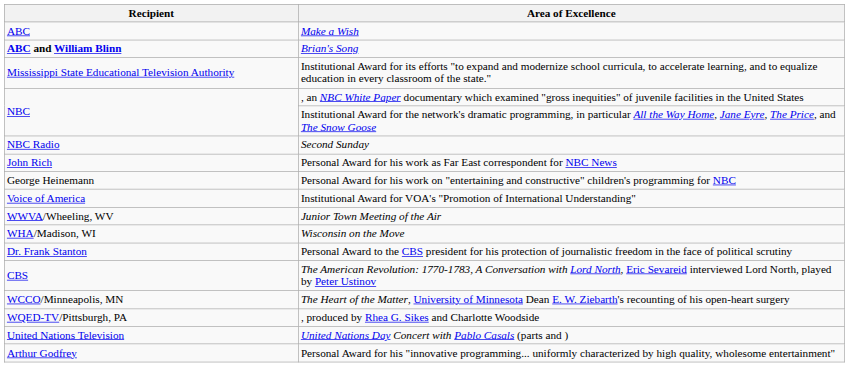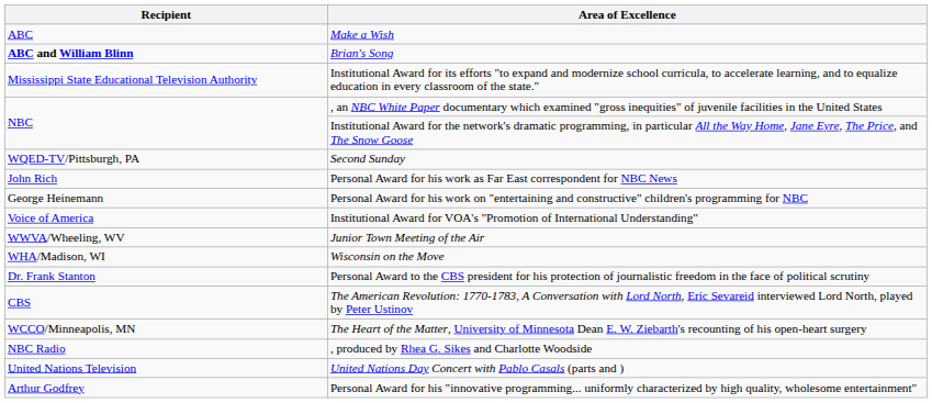 <table class="wikitable" style="width:95%">
 <tr bgcolor="#CCCCCC">
 <th width=35%>Recipient</th>
 <th width=65%>Area of Excellence</th>
 </tr>
 <tr>
 <td><a href='#'>ABC</a></td>
 <td><em><a href='#'>Make a Wish</a></em></td>
 </tr>
 <tr>
 <td><strong><a href='#'>ABC</a> and <a href='#'>William Blinn</a></strong></td>
 <td><em><a href='#'>Brian's Song</a></em></td>
 </tr>
 <tr>
 <td><a href='#'>Mississippi State Educational Television Authority</a></td>
 <td>Institutional Award for its efforts "to expand and modernize school curricula, to accelerate learning, and to equalize education in every classroom of the state."</td>
 </tr>
 <tr>
 <td rowspan="2"><a href='#'>NBC</a></td>
 <td><em></em>, an <em><a href='#'>NBC White Paper</a></em> documentary which examined "gross inequities" of juvenile facilities in the United States</td>
 </tr>
 <tr>
 <td>Institutional Award for the network's dramatic programming, in particular <em><a href='#'>All the Way Home</a></em>, <em><a href='#'>Jane Eyre</a></em>, <em><a href='#'>The Price</a></em>, and <em><a href='#'>The Snow Goose</a></em></td>
 </tr>
 <tr>
-<td><a href='#'>NBC Radio</a></td>
+<td><a href='#'>WQED-TV</a>/Pittsburgh, PA</td>
 <td><em>Second Sunday</em></td>
 </tr>
 <tr>
 <td><a href='#'>John Rich</a></td>
 <td>Personal Award for his work as Far East correspondent for <a href='#'>NBC News</a></td>
 </tr>
 <tr>
 <td>George Heinemann</td>
 <td>Personal Award for his work on "entertaining and constructive" children's programming for <a href='#'>NBC</a></td>
 </tr>
 <tr>
 <td><a href='#'>Voice of America</a></td>
 <td>Institutional Award for VOA's "Promotion of International Understanding"</td>
 </tr>
 <tr>
 <td><a href='#'>WWVA</a>/Wheeling, WV</td>
 <td><em>Junior Town Meeting of the Air</em></td>
 </tr>
 <tr>
 <td><a href='#'>WHA</a>/Madison, WI</td>
 <td><em>Wisconsin on the Move</em></td>
 </tr>
 <tr>
 <td><a href='#'>Dr. Frank Stanton</a></td>
 <td>Personal Award to the <a href='#'>CBS</a> president for his protection of journalistic freedom in the face of political scrutiny</td>
 </tr>
 <tr>
 <td><a href='#'>CBS</a></td>
 <td><em>The American Revolution: 1770-1783, A Conversation with <a href='#'>Lord North</a></em>, <a href='#'>Eric Sevareid</a> interviewed Lord North, played by <a href='#'>Peter Ustinov</a></td>
 </tr>
 <tr>
 <td><a href='#'>WCCO</a>/Minneapolis, MN</td>
 <td><em>The Heart of the Matter</em>, <a href='#'>University of Minnesota</a> Dean <a href='#'>E. W. Ziebarth</a>'s recounting of his open-heart surgery</td>
 </tr>
 <tr>
-<td><a href='#'>WQED-TV</a>/Pittsburgh, PA</td>
+<td><a href='#'>NBC Radio</a></td>
 <td><em></em>, produced by <a href='#'>Rhea G. Sikes</a> and Charlotte Woodside</td>
 </tr>
 <tr>
 <td><a href='#'>United Nations Television</a></td>
 <td><em><a href='#'>United Nations Day</a> Concert with <a href='#'>Pablo Casals</a></em> (parts  and )</td>
 </tr>
 <tr>
 <td><a href='#'>Arthur Godfrey</a></td>
 <td>Personal Award for his "innovative programming... uniformly characterized by high quality, wholesome entertainment"</td>
 </tr>
 </table>
